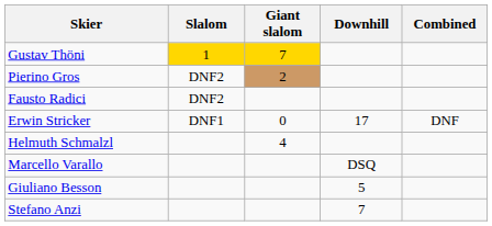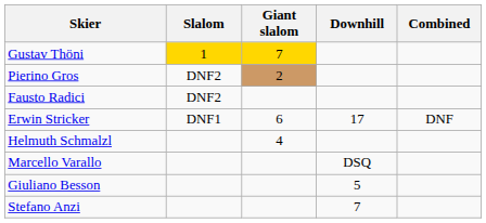 <table class="wikitable" width=550px style="font-size:100%; text-align:center;">
 <tr>
 <th width=250px>Skier</th>
 <th width=100px>Slalom</th>
 <th width=100px>Giant slalom</th>
 <th width=100px>Downhill</th>
 <th width=100px>Combined</th>
 </tr>
 <tr>
 <td align=left><a href='#'>Gustav Thöni</a></td>
 <td bgcolor=gold>1</td>
 <td bgcolor=gold>7</td>
 <td></td>
 <td></td>
 </tr>
 <tr>
 <td align=left><a href='#'>Pierino Gros</a></td>
 <td>DNF2</td>
 <td bgcolor=cc9966>2</td>
 <td></td>
 <td></td>
 </tr>
 <tr>
 <td align=left><a href='#'>Fausto Radici</a></td>
 <td>DNF2</td>
 <td></td>
 <td></td>
 <td></td>
 </tr>
 <tr>
 <td align=left><a href='#'>Erwin Stricker</a></td>
 <td>DNF1</td>
-<td>0</td>
+<td>6</td>
 <td>17</td>
 <td>DNF</td>
 </tr>
 <tr>
 <td align=left><a href='#'>Helmuth Schmalzl</a></td>
 <td></td>
 <td>4</td>
 <td></td>
 <td></td>
 </tr>
 <tr>
 <td align=left><a href='#'>Marcello Varallo</a></td>
 <td></td>
 <td></td>
 <td>DSQ</td>
 <td></td>
 </tr>
 <tr>
 <td align=left><a href='#'>Giuliano Besson</a></td>
 <td></td>
 <td></td>
 <td>5</td>
 <td></td>
 </tr>
 <tr>
 <td align=left><a href='#'>Stefano Anzi</a></td>
 <td></td>
 <td></td>
 <td>7</td>
 <td></td>
 </tr>
 </table>
